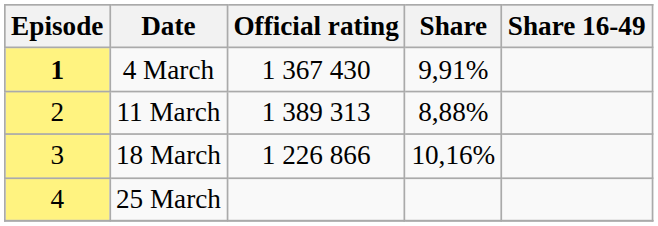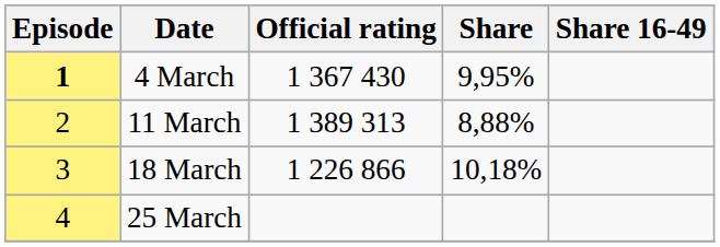 <table class="wikitable sortable" style="text-align:center">
 <tr>
 <th>Episode</th>
 <th>Date</th>
 <th>Official rating</th>
 <th>Share</th>
 <th>Share 16-49</th>
 </tr>
 <tr>
 <td style="background:#FFF380"><strong>1</strong></td>
 <td>4 March</td>
 <td>1 367 430</td>
-<td>9,91%</td>
+<td>9,95%</td>
 <td></td>
 </tr>
 <tr>
 <td style="background:#FFF380">2</td>
 <td>11 March</td>
 <td>1 389 313</td>
 <td>8,88%</td>
 <td></td>
 </tr>
 <tr>
 <td style="background:#FFF380">3</td>
 <td>18 March</td>
 <td>1 226 866</td>
-<td>10,16%</td>
+<td>10,18%</td>
 <td></td>
 </tr>
 <tr>
 <td style="background:#FFF380">4</td>
 <td>25 March</td>
 <td></td>
 <td></td>
 <td></td>
 </tr>
 <tr>
 </tr>
 </table>
